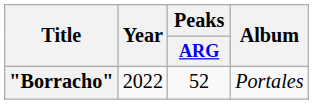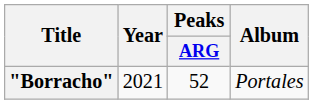 <table class="wikitable plainrowheaders" style="text-align:center;">
 <tr>
 <th scope="col" rowspan="2">Title</th>
 <th scope="col" rowspan="2">Year</th>
 <th scope="col" colspan="1">Peaks</th>
 <th scope="col" rowspan="2">Album</th>
 </tr>
 <tr>
 <th scope="col" style="width:3em;font-size:90%;"><a href='#'>ARG</a><br></th>
 </tr>
 <tr>
 <th scope="row">"Borracho"</th>
-<td>2022</td>
+<td>2021</td>
 <td>52</td>
 <td><em>Portales</em></td>
 </tr>
 </table>
